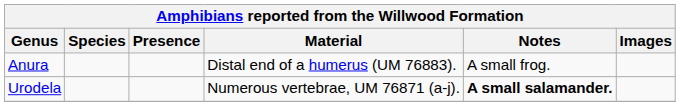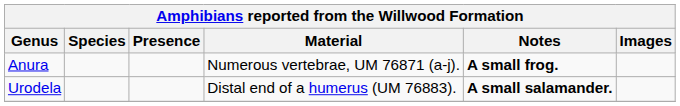 <table class="wikitable" align="center">
 <tr>
 <th colspan="6" align="center"><strong><a href='#'>Amphibians</a> reported from the Willwood Formation</strong></th>
 </tr>
 <tr>
 <th>Genus</th>
 <th>Species</th>
 <th>Presence</th>
 <th><strong>Material</strong></th>
 <th>Notes</th>
 <th>Images</th>
 </tr>
 <tr>
 <td><a href='#'>Anura</a></td>
 <td></td>
 <td></td>
-<td>Distal end of a <a href='#'>humerus</a> (UM 76883).</td>
-<td>A small frog.</td>
+<td>Numerous vertebrae, UM 76871 (a-j).</td>
+<td><strong>A small frog.</strong></td>
 <td></td>
 </tr>
 <tr>
 <td><a href='#'>Urodela</a></td>
 <td></td>
 <td></td>
-<td>Numerous vertebrae, UM 76871 (a-j).</td>
+<td>Distal end of a <a href='#'>humerus</a> (UM 76883).</td>
 <td><strong>A small salamander.</strong></td>
 <td></td>
 </tr>
 <tr>
 </tr>
 </table>
